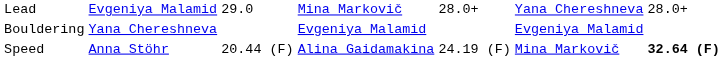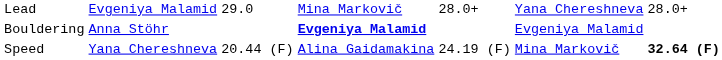 <table>
 <tr>
 <td>Lead</td>
 <td><a href='#'>Evgeniya Malamid</a><br></td>
 <td>29.0</td>
 <td><a href='#'>Mina Markovič</a><br></td>
 <td>28.0+</td>
 <td><a href='#'>Yana Chereshneva</a><br></td>
 <td>28.0+</td>
 </tr>
 <tr>
 <td>Bouldering</td>
-<td><a href='#'>Yana Chereshneva</a><br></td>
+<td><a href='#'>Anna Stöhr</a><br></td>
 <td></td>
-<td><a href='#'>Evgeniya Malamid</a><br></td>
+<td><strong><a href='#'>Evgeniya Malamid</a><br></strong></td>
 <td></td>
 <td><a href='#'>Evgeniya Malamid</a><br></td>
 <td></td>
 </tr>
 <tr>
 <td>Speed</td>
-<td><a href='#'>Anna Stöhr</a><br></td>
+<td><a href='#'>Yana Chereshneva</a><br></td>
 <td>20.44 (F)</td>
 <td><a href='#'>Alina Gaidamakina</a><br></td>
 <td>24.19 (F)</td>
 <td><a href='#'>Mina Markovič</a><br></td>
 <td><strong>32.64 (F)</strong></td>
 </tr>
 </table>
